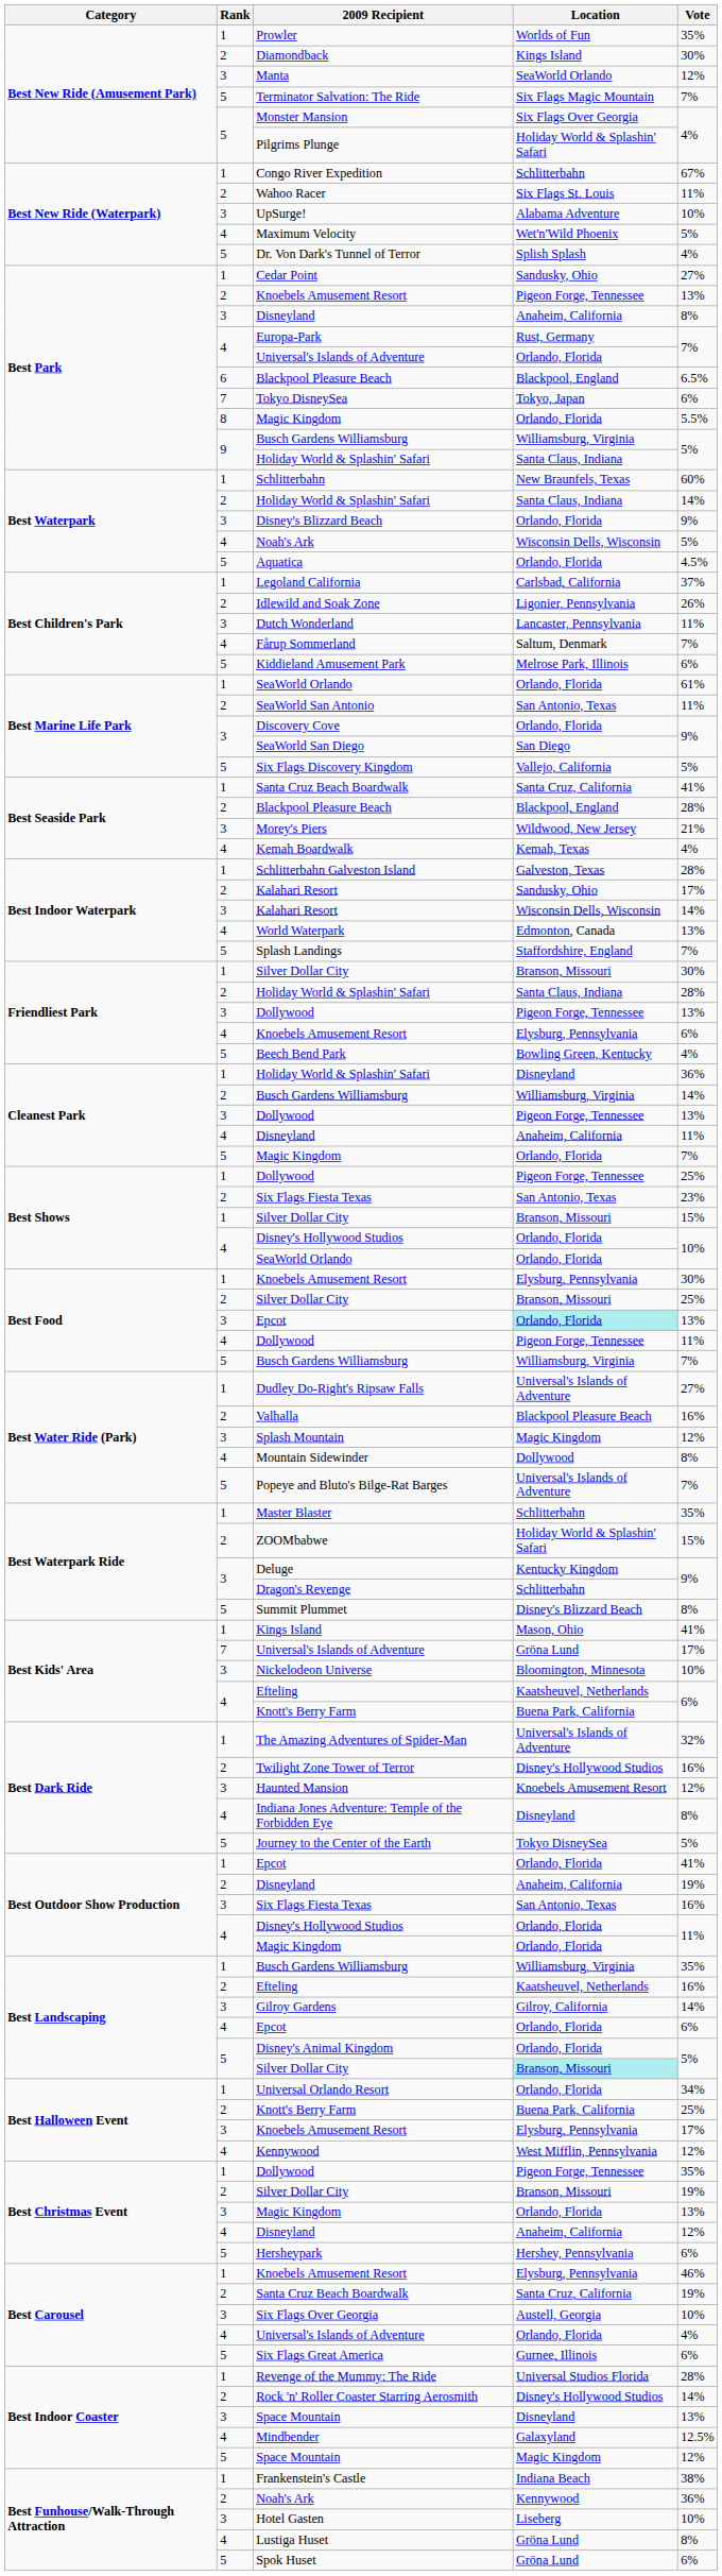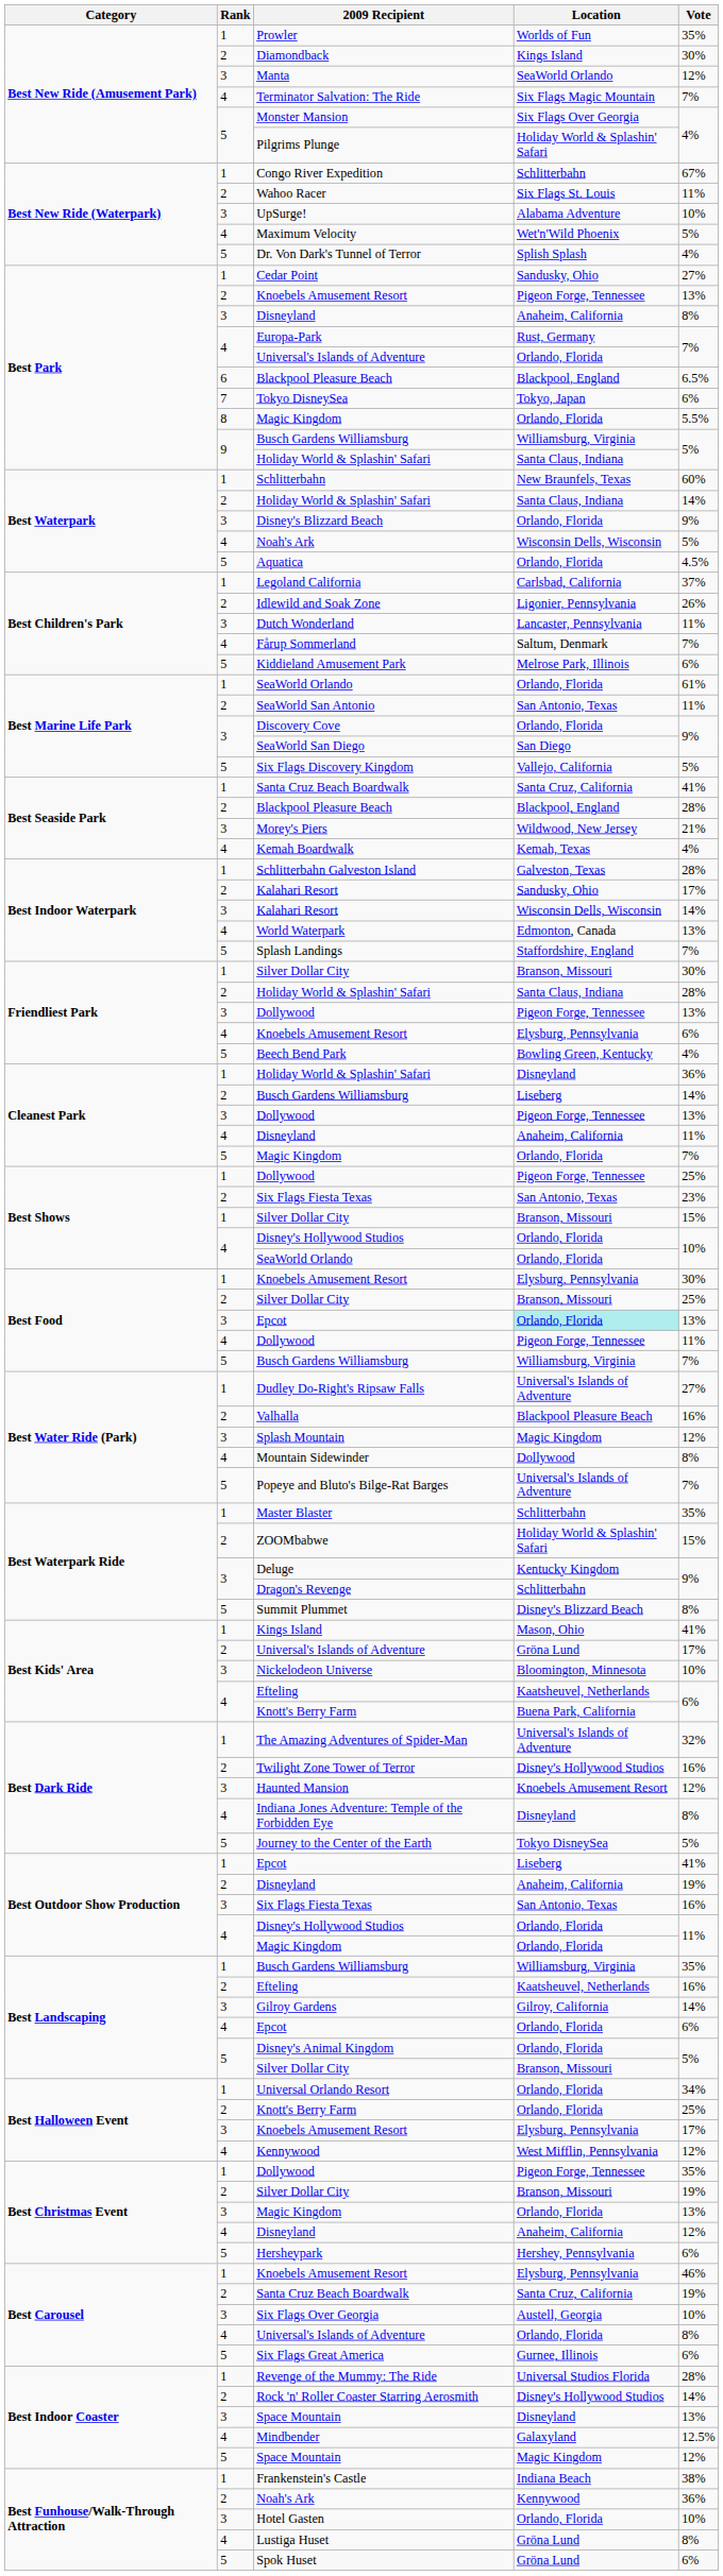 <table class= "wikitable sortable" style="margin:1em auto;">
 <tr>
 <th>Category</th>
 <th>Rank</th>
 <th>2009 Recipient</th>
 <th>Location</th>
 <th>Vote</th>
 </tr>
 <tr>
 <td rowspan="6"><strong><a href='#'>Best New Ride (Amusement Park)</a></strong></td>
 <td>1</td>
 <td><a href='#'>Prowler</a></td>
 <td><a href='#'>Worlds of Fun</a></td>
 <td>35%</td>
 </tr>
 <tr>
 <td>2</td>
 <td><a href='#'>Diamondback</a></td>
 <td><a href='#'>Kings Island</a></td>
 <td>30%</td>
 </tr>
 <tr>
 <td>3</td>
 <td><a href='#'>Manta</a></td>
 <td><a href='#'>SeaWorld Orlando</a></td>
 <td>12%</td>
 </tr>
 <tr>
-<td>5</td>
+<td>4</td>
 <td><a href='#'>Terminator Salvation: The Ride</a></td>
 <td><a href='#'>Six Flags Magic Mountain</a></td>
 <td>7%</td>
 </tr>
 <tr>
 <td rowspan="2">5</td>
 <td><a href='#'>Monster Mansion</a></td>
 <td><a href='#'>Six Flags Over Georgia</a></td>
 <td rowspan="2">4%</td>
 </tr>
 <tr>
 <td>Pilgrims Plunge</td>
 <td><a href='#'>Holiday World & Splashin' Safari</a></td>
 </tr>
 <tr>
 <td rowspan="5"><strong><a href='#'>Best New Ride (Waterpark)</a></strong></td>
 <td>1</td>
 <td>Congo River Expedition</td>
 <td><a href='#'>Schlitterbahn</a></td>
 <td>67%</td>
 </tr>
 <tr>
 <td>2</td>
 <td>Wahoo Racer</td>
 <td><a href='#'>Six Flags St. Louis</a></td>
 <td>11%</td>
 </tr>
 <tr>
 <td>3</td>
 <td>UpSurge!</td>
 <td><a href='#'>Alabama Adventure</a></td>
 <td>10%</td>
 </tr>
 <tr>
 <td>4</td>
 <td>Maximum Velocity</td>
 <td><a href='#'>Wet'n'Wild Phoenix</a></td>
 <td>5%</td>
 </tr>
 <tr>
 <td>5</td>
 <td>Dr. Von Dark's Tunnel of Terror</td>
 <td><a href='#'>Splish Splash</a></td>
 <td>4%</td>
 </tr>
 <tr>
 <td rowspan="10"><strong>Best <a href='#'>Park</a></strong></td>
 <td>1</td>
 <td><a href='#'>Cedar Point</a></td>
 <td><a href='#'>Sandusky, Ohio</a></td>
 <td>27%</td>
 </tr>
 <tr>
 <td>2</td>
 <td><a href='#'>Knoebels Amusement Resort</a></td>
 <td><a href='#'>Pigeon Forge, Tennessee</a></td>
 <td>13%</td>
 </tr>
 <tr>
 <td>3</td>
 <td><a href='#'>Disneyland</a></td>
 <td><a href='#'>Anaheim, California</a></td>
 <td>8%</td>
 </tr>
 <tr>
 <td rowspan="2">4</td>
 <td><a href='#'>Europa-Park</a></td>
 <td><a href='#'>Rust, Germany</a></td>
 <td rowspan="2">7%</td>
 </tr>
 <tr>
 <td><a href='#'>Universal's Islands of Adventure</a></td>
 <td><a href='#'>Orlando, Florida</a></td>
 </tr>
 <tr>
 <td>6</td>
 <td><a href='#'>Blackpool Pleasure Beach</a></td>
 <td><a href='#'>Blackpool, England</a></td>
 <td>6.5%</td>
 </tr>
 <tr>
 <td>7</td>
 <td><a href='#'>Tokyo DisneySea</a></td>
 <td><a href='#'>Tokyo, Japan</a></td>
 <td>6%</td>
 </tr>
 <tr>
 <td>8</td>
 <td><a href='#'>Magic Kingdom</a></td>
 <td><a href='#'>Orlando, Florida</a></td>
 <td>5.5%</td>
 </tr>
 <tr>
 <td rowspan="2">9</td>
 <td><a href='#'>Busch Gardens Williamsburg</a></td>
 <td><a href='#'>Williamsburg, Virginia</a></td>
 <td rowspan="2">5%</td>
 </tr>
 <tr>
 <td><a href='#'>Holiday World & Splashin' Safari</a></td>
 <td><a href='#'>Santa Claus, Indiana</a></td>
 </tr>
 <tr>
 <td rowspan="5"><strong>Best <a href='#'>Waterpark</a></strong></td>
 <td>1</td>
 <td><a href='#'>Schlitterbahn</a></td>
 <td><a href='#'>New Braunfels, Texas</a></td>
 <td>60%</td>
 </tr>
 <tr>
 <td>2</td>
 <td><a href='#'>Holiday World & Splashin' Safari</a></td>
 <td><a href='#'>Santa Claus, Indiana</a></td>
 <td>14%</td>
 </tr>
 <tr>
 <td>3</td>
 <td><a href='#'>Disney's Blizzard Beach</a></td>
 <td><a href='#'>Orlando, Florida</a></td>
 <td>9%</td>
 </tr>
 <tr>
 <td>4</td>
 <td><a href='#'>Noah's Ark</a></td>
 <td><a href='#'>Wisconsin Dells, Wisconsin</a></td>
 <td>5%</td>
 </tr>
 <tr>
 <td>5</td>
 <td><a href='#'>Aquatica</a></td>
 <td><a href='#'>Orlando, Florida</a></td>
 <td>4.5%</td>
 </tr>
 <tr>
 <td rowspan="5"><strong>Best Children's Park</strong></td>
 <td>1</td>
 <td><a href='#'>Legoland California</a></td>
 <td><a href='#'>Carlsbad, California</a></td>
 <td>37%</td>
 </tr>
 <tr>
 <td>2</td>
 <td><a href='#'>Idlewild and Soak Zone</a></td>
 <td><a href='#'>Ligonier, Pennsylvania</a></td>
 <td>26%</td>
 </tr>
 <tr>
 <td>3</td>
 <td><a href='#'>Dutch Wonderland</a></td>
 <td><a href='#'>Lancaster, Pennsylvania</a></td>
 <td>11%</td>
 </tr>
 <tr>
 <td>4</td>
 <td><a href='#'>Fårup Sommerland</a></td>
 <td>Saltum, Denmark</td>
 <td>7%</td>
 </tr>
 <tr>
 <td>5</td>
 <td><a href='#'>Kiddieland Amusement Park</a></td>
 <td><a href='#'>Melrose Park, Illinois</a></td>
 <td>6%</td>
 </tr>
 <tr>
 <td rowspan="5"><strong>Best <a href='#'>Marine Life Park</a></strong></td>
 <td>1</td>
 <td><a href='#'>SeaWorld Orlando</a></td>
 <td><a href='#'>Orlando, Florida</a></td>
 <td>61%</td>
 </tr>
 <tr>
 <td>2</td>
 <td><a href='#'>SeaWorld San Antonio</a></td>
 <td><a href='#'>San Antonio, Texas</a></td>
 <td>11%</td>
 </tr>
 <tr>
 <td rowspan="2">3</td>
 <td><a href='#'>Discovery Cove</a></td>
 <td><a href='#'>Orlando, Florida</a></td>
 <td rowspan="2">9%</td>
 </tr>
 <tr>
 <td><a href='#'>SeaWorld San Diego</a></td>
 <td><a href='#'>San Diego</a></td>
 </tr>
 <tr>
 <td>5</td>
 <td><a href='#'>Six Flags Discovery Kingdom</a></td>
 <td><a href='#'>Vallejo, California</a></td>
 <td>5%</td>
 </tr>
 <tr>
 <td rowspan="4"><strong>Best Seaside Park</strong></td>
 <td>1</td>
 <td><a href='#'>Santa Cruz Beach Boardwalk</a></td>
 <td><a href='#'>Santa Cruz, California</a></td>
 <td>41%</td>
 </tr>
 <tr>
 <td>2</td>
 <td><a href='#'>Blackpool Pleasure Beach</a></td>
 <td><a href='#'>Blackpool, England</a></td>
 <td>28%</td>
 </tr>
 <tr>
 <td>3</td>
 <td><a href='#'>Morey's Piers</a></td>
 <td><a href='#'>Wildwood, New Jersey</a></td>
 <td>21%</td>
 </tr>
 <tr>
 <td>4</td>
 <td><a href='#'>Kemah Boardwalk</a></td>
 <td><a href='#'>Kemah, Texas</a></td>
 <td>4%</td>
 </tr>
 <tr>
 <td rowspan="5"><strong>Best Indoor Waterpark</strong></td>
 <td>1</td>
 <td><a href='#'>Schlitterbahn Galveston Island</a></td>
 <td><a href='#'>Galveston, Texas</a></td>
 <td>28%</td>
 </tr>
 <tr>
 <td>2</td>
 <td><a href='#'>Kalahari Resort</a></td>
 <td><a href='#'>Sandusky, Ohio</a></td>
 <td>17%</td>
 </tr>
 <tr>
 <td>3</td>
 <td><a href='#'>Kalahari Resort</a></td>
 <td><a href='#'>Wisconsin Dells, Wisconsin</a></td>
 <td>14%</td>
 </tr>
 <tr>
 <td>4</td>
 <td><a href='#'>World Waterpark</a></td>
 <td><a href='#'>Edmonton</a>, Canada</td>
 <td>13%</td>
 </tr>
 <tr>
 <td>5</td>
 <td>Splash Landings</td>
 <td><a href='#'>Staffordshire, England</a></td>
 <td>7%</td>
 </tr>
 <tr>
 <td rowspan="5"><strong>Friendliest Park</strong></td>
 <td>1</td>
 <td><a href='#'>Silver Dollar City</a></td>
 <td><a href='#'>Branson, Missouri</a></td>
 <td>30%</td>
 </tr>
 <tr>
 <td>2</td>
 <td><a href='#'>Holiday World & Splashin' Safari</a></td>
 <td><a href='#'>Santa Claus, Indiana</a></td>
 <td>28%</td>
 </tr>
 <tr>
 <td>3</td>
 <td><a href='#'>Dollywood</a></td>
 <td><a href='#'>Pigeon Forge, Tennessee</a></td>
 <td>13%</td>
 </tr>
 <tr>
 <td>4</td>
 <td><a href='#'>Knoebels Amusement Resort</a></td>
 <td><a href='#'>Elysburg, Pennsylvania</a></td>
 <td>6%</td>
 </tr>
 <tr>
 <td>5</td>
 <td><a href='#'>Beech Bend Park</a></td>
 <td><a href='#'>Bowling Green, Kentucky</a></td>
 <td>4%</td>
 </tr>
 <tr>
 <td rowspan="5"><strong>Cleanest Park</strong></td>
 <td>1</td>
 <td><a href='#'>Holiday World & Splashin' Safari</a></td>
 <td><a href='#'>Disneyland</a></td>
 <td>36%</td>
 </tr>
 <tr>
 <td>2</td>
 <td><a href='#'>Busch Gardens Williamsburg</a></td>
-<td><a href='#'>Williamsburg, Virginia</a></td>
+<td><a href='#'>Liseberg</a></td>
 <td>14%</td>
 </tr>
 <tr>
 <td>3</td>
 <td><a href='#'>Dollywood</a></td>
 <td><a href='#'>Pigeon Forge, Tennessee</a></td>
 <td>13%</td>
 </tr>
 <tr>
 <td>4</td>
 <td><a href='#'>Disneyland</a></td>
 <td><a href='#'>Anaheim, California</a></td>
 <td>11%</td>
 </tr>
 <tr>
 <td>5</td>
 <td><a href='#'>Magic Kingdom</a></td>
 <td><a href='#'>Orlando, Florida</a></td>
 <td>7%</td>
 </tr>
 <tr>
 <td rowspan="5"><strong>Best Shows</strong></td>
 <td>1</td>
 <td><a href='#'>Dollywood</a></td>
 <td><a href='#'>Pigeon Forge, Tennessee</a></td>
 <td>25%</td>
 </tr>
 <tr>
 <td>2</td>
 <td><a href='#'>Six Flags Fiesta Texas</a></td>
 <td><a href='#'>San Antonio, Texas</a></td>
 <td>23%</td>
 </tr>
 <tr>
 <td>1</td>
 <td><a href='#'>Silver Dollar City</a></td>
 <td><a href='#'>Branson, Missouri</a></td>
 <td>15%</td>
 </tr>
 <tr>
 <td rowspan="2">4</td>
 <td><a href='#'>Disney's Hollywood Studios</a></td>
 <td><a href='#'>Orlando, Florida</a></td>
 <td rowspan="2">10%</td>
 </tr>
 <tr>
 <td><a href='#'>SeaWorld Orlando</a></td>
 <td><a href='#'>Orlando, Florida</a></td>
 </tr>
 <tr>
 <td rowspan="5"><strong>Best Food</strong></td>
 <td>1</td>
 <td><a href='#'>Knoebels Amusement Resort</a></td>
 <td><a href='#'>Elysburg, Pennsylvania</a></td>
 <td>30%</td>
 </tr>
 <tr>
 <td>2</td>
 <td><a href='#'>Silver Dollar City</a></td>
 <td><a href='#'>Branson, Missouri</a></td>
 <td>25%</td>
 </tr>
 <tr>
 <td>3</td>
 <td><a href='#'>Epcot</a></td>
 <td style="background: paleturquoise;"><a href='#'>Orlando, Florida</a></td>
 <td>13%</td>
 </tr>
 <tr>
 <td>4</td>
 <td><a href='#'>Dollywood</a></td>
 <td><a href='#'>Pigeon Forge, Tennessee</a></td>
 <td>11%</td>
 </tr>
 <tr>
 <td>5</td>
 <td><a href='#'>Busch Gardens Williamsburg</a></td>
 <td><a href='#'>Williamsburg, Virginia</a></td>
 <td>7%</td>
 </tr>
 <tr>
 <td rowspan="5"><strong>Best <a href='#'>Water Ride</a> (Park)</strong></td>
 <td>1</td>
 <td><a href='#'>Dudley Do-Right's Ripsaw Falls</a></td>
 <td><a href='#'>Universal's Islands of Adventure</a></td>
 <td>27%</td>
 </tr>
 <tr>
 <td>2</td>
 <td><a href='#'>Valhalla</a></td>
 <td><a href='#'>Blackpool Pleasure Beach</a></td>
 <td>16%</td>
 </tr>
 <tr>
 <td>3</td>
 <td><a href='#'>Splash Mountain</a></td>
 <td><a href='#'>Magic Kingdom</a></td>
 <td>12%</td>
 </tr>
 <tr>
 <td>4</td>
 <td>Mountain Sidewinder</td>
 <td><a href='#'>Dollywood</a></td>
 <td>8%</td>
 </tr>
 <tr>
 <td>5</td>
 <td>Popeye and Bluto's Bilge-Rat Barges</td>
 <td><a href='#'>Universal's Islands of Adventure</a></td>
 <td>7%</td>
 </tr>
 <tr>
 <td rowspan="5"><strong>Best Waterpark Ride</strong></td>
 <td>1</td>
 <td><a href='#'>Master Blaster</a></td>
 <td><a href='#'>Schlitterbahn</a></td>
 <td>35%</td>
 </tr>
 <tr>
 <td>2</td>
 <td>ZOOMbabwe</td>
 <td><a href='#'>Holiday World & Splashin' Safari</a></td>
 <td>15%</td>
 </tr>
 <tr>
 <td rowspan="2">3</td>
 <td>Deluge</td>
 <td><a href='#'>Kentucky Kingdom</a></td>
 <td rowspan="2">9%</td>
 </tr>
 <tr>
 <td><a href='#'>Dragon's Revenge</a></td>
 <td><a href='#'>Schlitterbahn</a></td>
 </tr>
 <tr>
 <td>5</td>
 <td>Summit Plummet</td>
 <td><a href='#'>Disney's Blizzard Beach</a></td>
 <td>8%</td>
 </tr>
 <tr>
 <td rowspan="5"><strong>Best Kids' Area</strong></td>
 <td>1</td>
 <td><a href='#'>Kings Island</a></td>
 <td><a href='#'>Mason, Ohio</a></td>
 <td>41%</td>
 </tr>
 <tr>
-<td>7</td>
+<td>2</td>
 <td><a href='#'>Universal's Islands of Adventure</a></td>
 <td><a href='#'>Gröna Lund</a></td>
 <td>17%</td>
 </tr>
 <tr>
 <td>3</td>
 <td><a href='#'>Nickelodeon Universe</a></td>
 <td><a href='#'>Bloomington, Minnesota</a></td>
 <td>10%</td>
 </tr>
 <tr>
 <td rowspan="2">4</td>
 <td><a href='#'>Efteling</a></td>
 <td><a href='#'>Kaatsheuvel, Netherlands</a></td>
 <td rowspan="2">6%</td>
 </tr>
 <tr>
 <td><a href='#'>Knott's Berry Farm</a></td>
 <td><a href='#'>Buena Park, California</a></td>
 </tr>
 <tr>
 <td rowspan="5"><strong>Best <a href='#'>Dark Ride</a></strong></td>
 <td>1</td>
 <td><a href='#'>The Amazing Adventures of Spider-Man</a></td>
 <td><a href='#'>Universal's Islands of Adventure</a></td>
 <td>32%</td>
 </tr>
 <tr>
 <td>2</td>
 <td><a href='#'>Twilight Zone Tower of Terror</a></td>
 <td><a href='#'>Disney's Hollywood Studios</a></td>
 <td>16%</td>
 </tr>
 <tr>
 <td>3</td>
 <td><a href='#'>Haunted Mansion</a></td>
 <td><a href='#'>Knoebels Amusement Resort</a></td>
 <td>12%</td>
 </tr>
 <tr>
 <td>4</td>
 <td><a href='#'>Indiana Jones Adventure: Temple of the Forbidden Eye</a></td>
 <td><a href='#'>Disneyland</a></td>
 <td>8%</td>
 </tr>
 <tr>
 <td>5</td>
 <td><a href='#'>Journey to the Center of the Earth</a></td>
 <td><a href='#'>Tokyo DisneySea</a></td>
 <td>5%</td>
 </tr>
 <tr>
 <td rowspan="5"><strong>Best Outdoor Show Production</strong></td>
 <td>1</td>
 <td><a href='#'>Epcot</a></td>
-<td><a href='#'>Orlando, Florida</a></td>
+<td><a href='#'>Liseberg</a></td>
 <td>41%</td>
 </tr>
 <tr>
 <td>2</td>
 <td><a href='#'>Disneyland</a></td>
 <td><a href='#'>Anaheim, California</a></td>
 <td>19%</td>
 </tr>
 <tr>
 <td>3</td>
 <td><a href='#'>Six Flags Fiesta Texas</a></td>
 <td><a href='#'>San Antonio, Texas</a></td>
 <td>16%</td>
 </tr>
 <tr>
 <td rowspan="2">4</td>
 <td><a href='#'>Disney's Hollywood Studios</a></td>
 <td><a href='#'>Orlando, Florida</a></td>
 <td rowspan="2">11%</td>
 </tr>
 <tr>
 <td><a href='#'>Magic Kingdom</a></td>
 <td><a href='#'>Orlando, Florida</a></td>
 </tr>
 <tr>
 <td rowspan="6"><strong>Best <a href='#'>Landscaping</a></strong></td>
 <td>1</td>
 <td><a href='#'>Busch Gardens Williamsburg</a></td>
 <td><a href='#'>Williamsburg, Virginia</a></td>
 <td>35%</td>
 </tr>
 <tr>
 <td>2</td>
 <td><a href='#'>Efteling</a></td>
 <td><a href='#'>Kaatsheuvel, Netherlands</a></td>
 <td>16%</td>
 </tr>
 <tr>
 <td>3</td>
 <td><a href='#'>Gilroy Gardens</a></td>
 <td><a href='#'>Gilroy, California</a></td>
 <td>14%</td>
 </tr>
 <tr>
 <td>4</td>
 <td><a href='#'>Epcot</a></td>
 <td><a href='#'>Orlando, Florida</a></td>
 <td>6%</td>
 </tr>
 <tr>
 <td rowspan="2">5</td>
 <td><a href='#'>Disney's Animal Kingdom</a></td>
 <td><a href='#'>Orlando, Florida</a></td>
 <td rowspan="2">5%</td>
 </tr>
 <tr>
 <td><a href='#'>Silver Dollar City</a></td>
-<td style="background: paleturquoise;"><a href='#'>Branson, Missouri</a></td>
+<td><a href='#'>Branson, Missouri</a></td>
 </tr>
 <tr>
 <td rowspan="4"><strong>Best <a href='#'>Halloween</a> Event</strong></td>
 <td>1</td>
 <td><a href='#'>Universal Orlando Resort</a></td>
 <td><a href='#'>Orlando, Florida</a></td>
 <td>34%</td>
 </tr>
 <tr>
 <td>2</td>
 <td><a href='#'>Knott's Berry Farm</a></td>
-<td><a href='#'>Buena Park, California</a></td>
+<td><a href='#'>Orlando, Florida</a></td>
 <td>25%</td>
 </tr>
 <tr>
 <td>3</td>
 <td><a href='#'>Knoebels Amusement Resort</a></td>
 <td><a href='#'>Elysburg, Pennsylvania</a></td>
 <td>17%</td>
 </tr>
 <tr>
 <td>4</td>
 <td><a href='#'>Kennywood</a></td>
 <td><a href='#'>West Mifflin, Pennsylvania</a></td>
 <td>12%</td>
 </tr>
 <tr>
 <td rowspan="5"><strong>Best <a href='#'>Christmas</a> Event</strong></td>
 <td>1</td>
 <td><a href='#'>Dollywood</a></td>
 <td><a href='#'>Pigeon Forge, Tennessee</a></td>
 <td>35%</td>
 </tr>
 <tr>
 <td>2</td>
 <td><a href='#'>Silver Dollar City</a></td>
 <td><a href='#'>Branson, Missouri</a></td>
 <td>19%</td>
 </tr>
 <tr>
 <td>3</td>
 <td><a href='#'>Magic Kingdom</a></td>
 <td><a href='#'>Orlando, Florida</a></td>
 <td>13%</td>
 </tr>
 <tr>
 <td>4</td>
 <td><a href='#'>Disneyland</a></td>
 <td><a href='#'>Anaheim, California</a></td>
 <td>12%</td>
 </tr>
 <tr>
 <td>5</td>
 <td><a href='#'>Hersheypark</a></td>
 <td><a href='#'>Hershey, Pennsylvania</a></td>
 <td>6%</td>
 </tr>
 <tr>
 <td rowspan="5"><strong>Best <a href='#'>Carousel</a></strong></td>
 <td>1</td>
 <td><a href='#'>Knoebels Amusement Resort</a></td>
 <td><a href='#'>Elysburg, Pennsylvania</a></td>
 <td>46%</td>
 </tr>
 <tr>
 <td>2</td>
 <td><a href='#'>Santa Cruz Beach Boardwalk</a></td>
 <td><a href='#'>Santa Cruz, California</a></td>
 <td>19%</td>
 </tr>
 <tr>
 <td>3</td>
 <td><a href='#'>Six Flags Over Georgia</a></td>
 <td><a href='#'>Austell, Georgia</a></td>
 <td>10%</td>
 </tr>
 <tr>
 <td>4</td>
 <td><a href='#'>Universal's Islands of Adventure</a></td>
 <td><a href='#'>Orlando, Florida</a></td>
-<td>4%</td>
+<td>8%</td>
 </tr>
 <tr>
 <td>5</td>
 <td><a href='#'>Six Flags Great America</a></td>
 <td><a href='#'>Gurnee, Illinois</a></td>
 <td>6%</td>
 </tr>
 <tr>
 <td rowspan="5"><strong>Best Indoor <a href='#'>Coaster</a></strong></td>
 <td>1</td>
 <td><a href='#'>Revenge of the Mummy: The Ride</a></td>
 <td><a href='#'>Universal Studios Florida</a></td>
 <td>28%</td>
 </tr>
 <tr>
 <td>2</td>
 <td><a href='#'>Rock 'n' Roller Coaster Starring Aerosmith</a></td>
 <td><a href='#'>Disney's Hollywood Studios</a></td>
 <td>14%</td>
 </tr>
 <tr>
 <td>3</td>
 <td><a href='#'>Space Mountain</a></td>
 <td><a href='#'>Disneyland</a></td>
 <td>13%</td>
 </tr>
 <tr>
 <td>4</td>
 <td><a href='#'>Mindbender</a></td>
 <td><a href='#'>Galaxyland</a></td>
 <td>12.5%</td>
 </tr>
 <tr>
 <td>5</td>
 <td><a href='#'>Space Mountain</a></td>
 <td><a href='#'>Magic Kingdom</a></td>
 <td>12%</td>
 </tr>
 <tr>
 <td rowspan="5"><strong>Best <a href='#'>Funhouse</a>/Walk-Through Attraction</strong></td>
 <td>1</td>
 <td>Frankenstein's Castle</td>
 <td><a href='#'>Indiana Beach</a></td>
 <td>38%</td>
 </tr>
 <tr>
 <td>2</td>
 <td><a href='#'>Noah's Ark</a></td>
 <td><a href='#'>Kennywood</a></td>
 <td>36%</td>
 </tr>
 <tr>
 <td>3</td>
 <td>Hotel Gasten</td>
-<td><a href='#'>Liseberg</a></td>
+<td><a href='#'>Orlando, Florida</a></td>
 <td>10%</td>
 </tr>
 <tr>
 <td>4</td>
 <td>Lustiga Huset</td>
 <td><a href='#'>Gröna Lund</a></td>
 <td>8%</td>
 </tr>
 <tr>
 <td>5</td>
 <td>Spok Huset</td>
 <td><a href='#'>Gröna Lund</a></td>
 <td>6%</td>
 </tr>
 </table>
